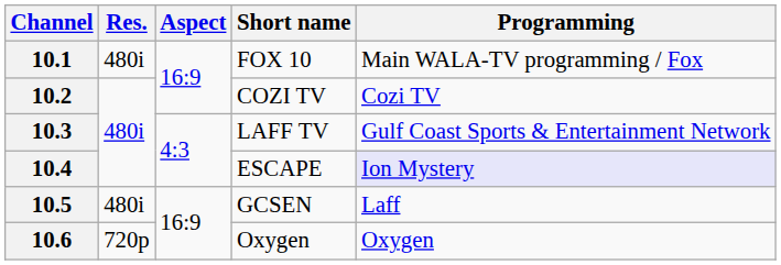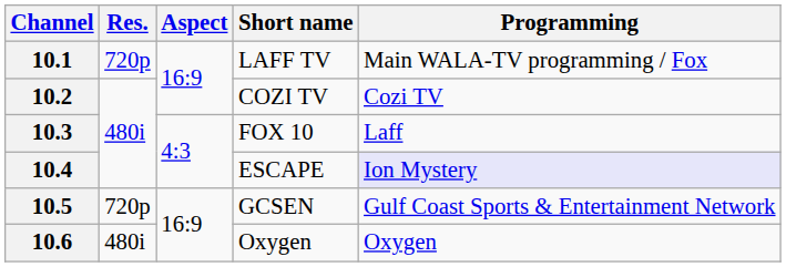 <table class="wikitable">
 <tr>
 <th scope = "col"><a href='#'>Channel</a></th>
 <th scope = "col"><a href='#'>Res.</a></th>
 <th scope = "col"><a href='#'>Aspect</a></th>
 <th scope = "col">Short name</th>
 <th scope = "col">Programming</th>
 </tr>
 <tr>
 <th scope = "row">10.1</th>
-<td>480i</td>
+<td><a href='#'>720p</a></td>
 <td rowspan=2><a href='#'>16:9</a></td>
-<td>FOX 10</td>
+<td>LAFF TV</td>
 <td>Main WALA-TV programming / <a href='#'>Fox</a></td>
 </tr>
 <tr>
 <th scope = "row">10.2</th>
 <td rowspan=3><a href='#'>480i</a></td>
 <td>COZI TV</td>
 <td><a href='#'>Cozi TV</a></td>
 </tr>
 <tr>
 <th scope = "row">10.3</th>
 <td rowspan=2><a href='#'>4:3</a></td>
-<td>LAFF TV</td>
-<td><a href='#'>Gulf Coast Sports & Entertainment Network</a></td>
+<td>FOX 10</td>
+<td><a href='#'>Laff</a></td>
 </tr>
 <tr>
 <th scope = "row">10.4</th>
 <td>ESCAPE</td>
 <td style="background: lavender;"><a href='#'>Ion Mystery</a></td>
 </tr>
 <tr>
 <th scope = "row">10.5</th>
-<td>480i</td>
+<td>720p</td>
 <td rowspan=2>16:9</td>
 <td>GCSEN</td>
-<td><a href='#'>Laff</a></td>
+<td><a href='#'>Gulf Coast Sports & Entertainment Network</a></td>
 </tr>
 <tr>
 <th scope = "row">10.6</th>
-<td>720p</td>
+<td>480i</td>
 <td>Oxygen</td>
 <td><a href='#'>Oxygen</a></td>
 </tr>
 </table>
